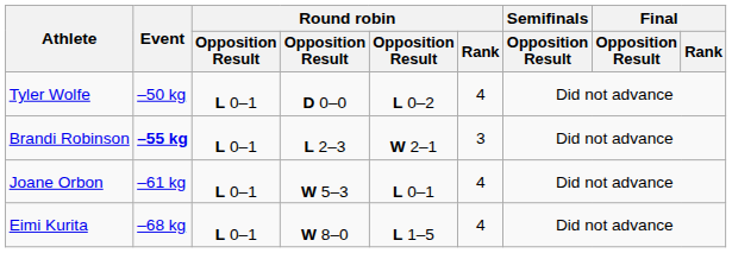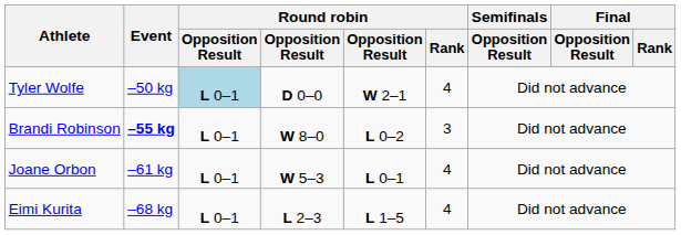 <table class="wikitable" style="font-size:90%">
 <tr>
 <th rowspan=2>Athlete</th>
 <th rowspan=2>Event</th>
 <th colspan=4>Round robin</th>
 <th>Semifinals</th>
 <th colspan=2>Final</th>
 </tr>
 <tr style="font-size:95%">
 <th>Opposition<br>Result</th>
 <th>Opposition<br>Result</th>
 <th>Opposition<br>Result</th>
 <th>Rank</th>
 <th>Opposition<br>Result</th>
 <th>Opposition<br>Result</th>
 <th>Rank</th>
 </tr>
 <tr align=center>
 <td align=left><a href='#'>Tyler Wolfe</a></td>
 <td align=left><a href='#'>–50 kg</a></td>
-<td><br><strong>L</strong> 0–1</td>
+<td style="background: lightblue;"><br><strong>L</strong> 0–1</td>
 <td><br><strong>D</strong> 0–0</td>
-<td><br><strong>L</strong> 0–2</td>
+<td><br><strong>W</strong> 2–1</td>
 <td>4</td>
 <td colspan=3>Did not advance</td>
 </tr>
 <tr align=center>
 <td align=left><a href='#'>Brandi Robinson</a></td>
 <td align=left><strong><a href='#'>–55 kg</a></strong></td>
 <td><br><strong>L</strong> 0–1</td>
-<td><br><strong>L</strong> 2–3</td>
-<td><br><strong>W</strong> 2–1</td>
+<td><br><strong>W</strong> 8–0</td>
+<td><br><strong>L</strong> 0–2</td>
 <td>3</td>
 <td colspan=3>Did not advance</td>
 </tr>
 <tr align=center>
 <td align=left><a href='#'>Joane Orbon</a></td>
 <td align=left><a href='#'>–61 kg</a></td>
 <td><br><strong>L</strong> 0–1</td>
 <td><br><strong>W</strong> 5–3</td>
 <td><br><strong>L</strong> 0–1</td>
 <td>4</td>
 <td colspan=3>Did not advance</td>
 </tr>
 <tr align=center>
 <td align=left><a href='#'>Eimi Kurita</a></td>
 <td align=left><a href='#'>–68 kg</a></td>
 <td><br><strong>L</strong> 0–1</td>
-<td><br><strong>W</strong> 8–0</td>
+<td><br><strong>L</strong> 2–3</td>
 <td><br><strong>L</strong> 1–5</td>
 <td>4</td>
 <td colspan=3>Did not advance</td>
 </tr>
 </table>
